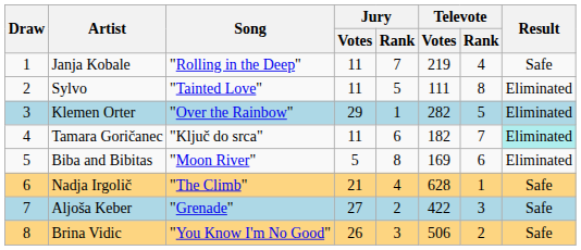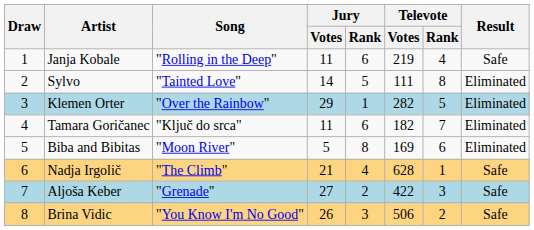 <table class="sortable wikitable" style="margin: 1em auto 1em auto; text-align:center;">
 <tr>
 <th rowspan="2">Draw</th>
 <th rowspan="2">Artist</th>
 <th rowspan="2">Song </th>
 <th colspan="2">Jury</th>
 <th colspan="2">Televote</th>
 <th rowspan="2">Result</th>
 </tr>
 <tr>
 <th>Votes</th>
 <th>Rank</th>
 <th>Votes</th>
 <th>Rank</th>
 </tr>
 <tr>
 <td>1</td>
 <td align="left">Janja Kobale</td>
 <td align="left">"<a href='#'>Rolling in the Deep</a>" </td>
 <td>11</td>
-<td>7</td>
+<td>6</td>
 <td>219</td>
 <td>4</td>
 <td>Safe</td>
 </tr>
 <tr>
 <td>2</td>
 <td align="left">Sylvo</td>
 <td align="left">"<a href='#'>Tainted Love</a>" </td>
-<td>11</td>
+<td>14</td>
 <td>5</td>
 <td>111</td>
 <td>8</td>
 <td>Eliminated</td>
 </tr>
 <tr style="background:lightblue;">
 <td>3</td>
 <td align="left">Klemen Orter</td>
 <td align="left">"<a href='#'>Over the Rainbow</a>" </td>
 <td>29</td>
 <td>1</td>
 <td>282</td>
 <td>5</td>
 <td>Eliminated</td>
 </tr>
 <tr>
 <td>4</td>
 <td align="left">Tamara Goričanec</td>
 <td align="left">"Ključ do srca" </td>
 <td>11</td>
 <td>6</td>
 <td>182</td>
 <td>7</td>
-<td style="background: paleturquoise;">Eliminated</td>
+<td>Eliminated</td>
 </tr>
 <tr>
 <td>5</td>
 <td align="left">Biba and Bibitas</td>
 <td align="left">"<a href='#'>Moon River</a>" </td>
 <td>5</td>
 <td>8</td>
 <td>169</td>
 <td>6</td>
 <td>Eliminated</td>
 </tr>
 <tr style="background:#fdd581;">
 <td>6</td>
 <td align="left">Nadja Irgolič</td>
 <td align="left">"<a href='#'>The Climb</a>" </td>
 <td>21</td>
 <td>4</td>
 <td>628</td>
 <td>1</td>
 <td>Safe</td>
 </tr>
 <tr style="background:lightblue;">
 <td>7</td>
 <td align="left">Aljoša Keber</td>
 <td align="left">"<a href='#'>Grenade</a>" </td>
 <td>27</td>
 <td>2</td>
 <td>422</td>
 <td>3</td>
 <td>Safe</td>
 </tr>
 <tr style="background:#fdd581;">
 <td>8</td>
 <td align="left">Brina Vidic</td>
 <td align="left">"<a href='#'>You Know I'm No Good</a>" </td>
 <td>26</td>
 <td>3</td>
 <td>506</td>
 <td>2</td>
 <td>Safe</td>
 </tr>
 </table>
